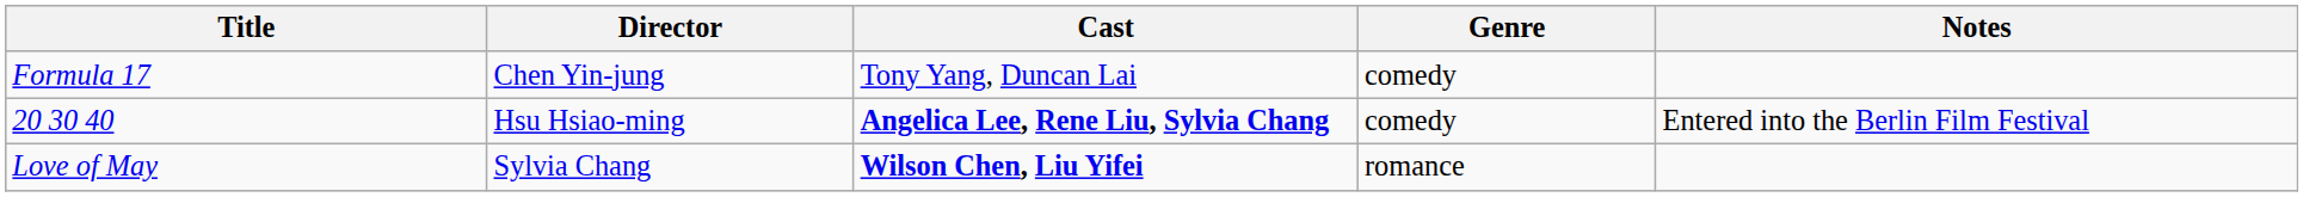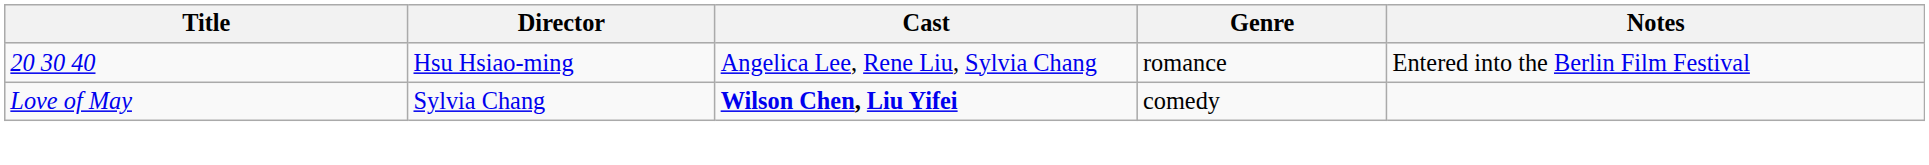 <table class="wikitable" width= "100%">
 <tr>
 <th width=21%>Title</th>
 <th width=16%>Director</th>
 <th width=22%>Cast</th>
 <th width=13%>Genre</th>
 <th width=28%>Notes</th>
 </tr>
 <tr>
-<td><em><a href='#'>Formula 17</a></em></td>
-<td><a href='#'>Chen Yin-jung</a></td>
-<td><a href='#'>Tony Yang</a>, <a href='#'>Duncan Lai</a></td>
-<td>comedy</td>
-<td></td>
-</tr>
-<tr>
 <td><em><a href='#'>20 30 40</a></em></td>
 <td><a href='#'>Hsu Hsiao-ming</a></td>
-<td><strong><a href='#'>Angelica Lee</a>, <a href='#'>Rene Liu</a>, <a href='#'>Sylvia Chang</a></strong></td>
-<td>comedy</td>
+<td><a href='#'>Angelica Lee</a>, <a href='#'>Rene Liu</a>, <a href='#'>Sylvia Chang</a></td>
+<td>romance</td>
 <td>Entered into the <a href='#'>Berlin Film Festival</a></td>
 </tr>
 <tr>
 <td><em><a href='#'>Love of May</a></em></td>
 <td><a href='#'>Sylvia Chang</a></td>
 <td><strong><a href='#'>Wilson Chen</a>, <a href='#'>Liu Yifei</a></strong></td>
-<td>romance</td>
+<td>comedy</td>
 <td></td>
 </tr>
 </table>
